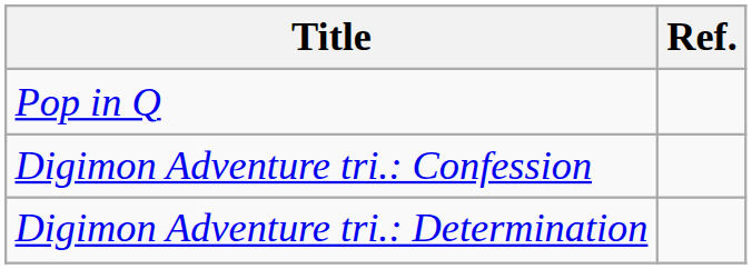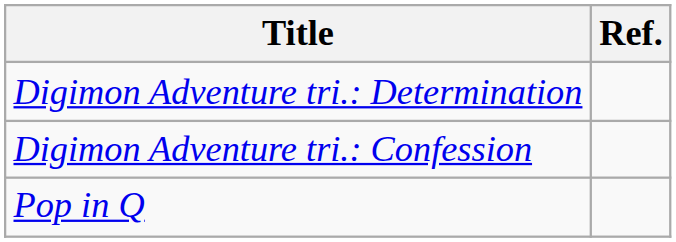 <table class="wikitable">
 <tr>
 <th>Title</th>
 <th>Ref.</th>
 </tr>
 <tr>
-<td><em><a href='#'>Pop in Q</a></em></td>
+<td><em><a href='#'>Digimon Adventure tri.: Determination</a></em></td>
 <td></td>
 </tr>
 <tr>
 <td><em><a href='#'>Digimon Adventure tri.: Confession</a></em></td>
 <td></td>
 </tr>
 <tr>
-<td><em><a href='#'>Digimon Adventure tri.: Determination</a></em></td>
+<td><em><a href='#'>Pop in Q</a></em></td>
 <td></td>
 </tr>
 </table>
